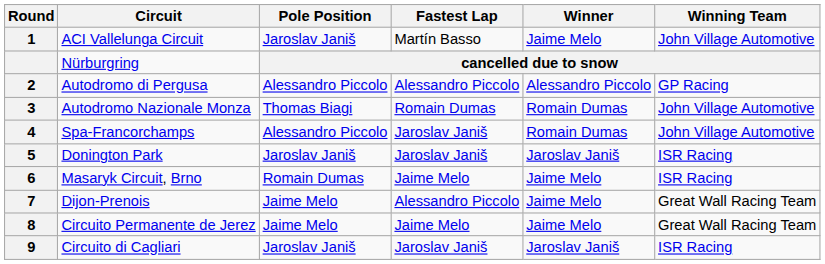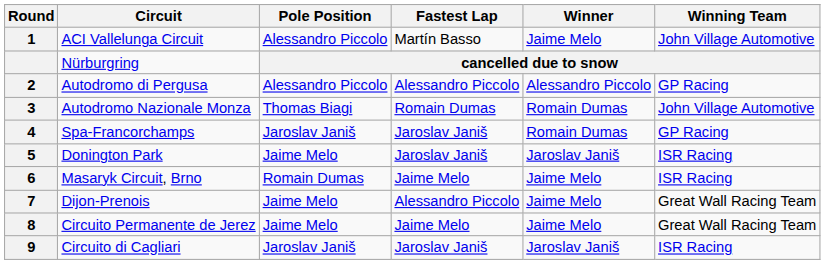 <table class="wikitable" style="font-size: 85%;">
 <tr>
 <th>Round</th>
 <th>Circuit</th>
 <th>Pole Position</th>
 <th>Fastest Lap</th>
 <th>Winner</th>
 <th>Winning Team</th>
 </tr>
 <tr>
 <th>1</th>
 <td> <a href='#'>ACI Vallelunga Circuit</a></td>
-<td> <a href='#'>Jaroslav Janiš</a></td>
+<td> <a href='#'>Alessandro Piccolo</a></td>
 <td> Martín Basso</td>
 <td> <a href='#'>Jaime Melo</a></td>
 <td> <a href='#'>John Village Automotive</a></td>
 </tr>
 <tr>
 <th></th>
 <td> <a href='#'>Nürburgring</a></td>
 <th colspan=4 align="center">cancelled due to snow</th>
 </tr>
 <tr>
 <th>2</th>
 <td> <a href='#'>Autodromo di Pergusa</a></td>
 <td nowrap> <a href='#'>Alessandro Piccolo</a></td>
 <td nowrap> <a href='#'>Alessandro Piccolo</a></td>
 <td nowrap> <a href='#'>Alessandro Piccolo</a></td>
 <td> <a href='#'>GP Racing</a></td>
 </tr>
 <tr>
 <th>3</th>
 <td> <a href='#'>Autodromo Nazionale Monza</a></td>
 <td> <a href='#'>Thomas Biagi</a></td>
 <td> <a href='#'>Romain Dumas</a></td>
 <td> <a href='#'>Romain Dumas</a></td>
 <td> <a href='#'>John Village Automotive</a></td>
 </tr>
 <tr>
 <th>4</th>
 <td> <a href='#'>Spa-Francorchamps</a></td>
-<td> <a href='#'>Alessandro Piccolo</a></td>
+<td> <a href='#'>Jaroslav Janiš</a></td>
 <td> <a href='#'>Jaroslav Janiš</a></td>
 <td> <a href='#'>Romain Dumas</a></td>
-<td> <a href='#'>John Village Automotive</a></td>
+<td> <a href='#'>GP Racing</a></td>
 </tr>
 <tr>
 <th>5</th>
 <td>  <a href='#'>Donington Park</a></td>
-<td> <a href='#'>Jaroslav Janiš</a></td>
+<td> <a href='#'>Jaime Melo</a></td>
 <td> <a href='#'>Jaroslav Janiš</a></td>
 <td> <a href='#'>Jaroslav Janiš</a></td>
 <td> <a href='#'>ISR Racing</a></td>
 </tr>
 <tr>
 <th>6</th>
 <td> <a href='#'>Masaryk Circuit</a>, <a href='#'>Brno</a></td>
 <td> <a href='#'>Romain Dumas</a></td>
 <td> <a href='#'>Jaime Melo</a></td>
 <td> <a href='#'>Jaime Melo</a></td>
 <td> <a href='#'>ISR Racing</a></td>
 </tr>
 <tr>
 <th>7</th>
 <td> <a href='#'>Dijon-Prenois</a></td>
 <td> <a href='#'>Jaime Melo</a></td>
 <td> <a href='#'>Alessandro Piccolo</a></td>
 <td> <a href='#'>Jaime Melo</a></td>
 <td> Great Wall Racing Team</td>
 </tr>
 <tr>
 <th>8</th>
 <td nowrap> <a href='#'>Circuito Permanente de Jerez</a></td>
 <td> <a href='#'>Jaime Melo</a></td>
 <td> <a href='#'>Jaime Melo</a></td>
 <td> <a href='#'>Jaime Melo</a></td>
 <td nowrap> Great Wall Racing Team</td>
 </tr>
 <tr>
 <th>9</th>
 <td> <a href='#'>Circuito di Cagliari</a></td>
 <td> <a href='#'>Jaroslav Janiš</a></td>
 <td> <a href='#'>Jaroslav Janiš</a></td>
 <td> <a href='#'>Jaroslav Janiš</a></td>
 <td> <a href='#'>ISR Racing</a></td>
 </tr>
 </table>
